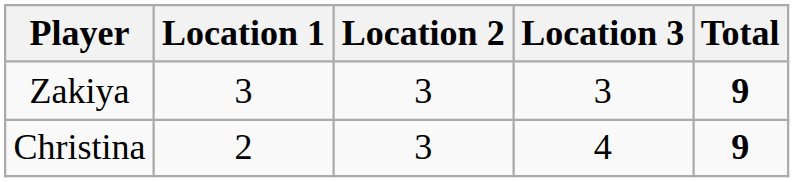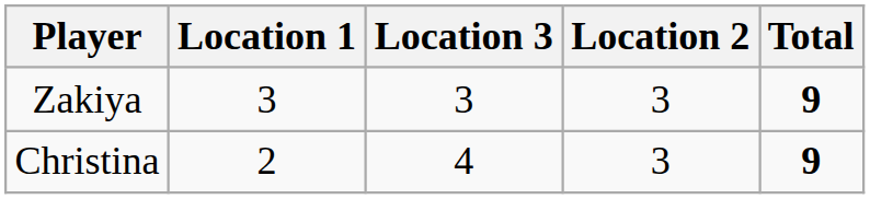 <table class="wikitable" style="text-align:center;">
 <tr>
 <th>Player</th>
 <th>Location 1</th>
+<th>Location 3</th>
 <th>Location 2</th>
-<th>Location 3</th>
 <th>Total</th>
 </tr>
 <tr>
 <td>Zakiya</td>
 <td>3</td>
 <td>3</td>
 <td>3</td>
 <td><strong>9</strong></td>
 </tr>
 <tr>
 <td>Christina</td>
 <td>2</td>
+<td>4</td>
 <td>3</td>
-<td>4</td>
 <td><strong>9</strong></td>
 </tr>
 </table>
